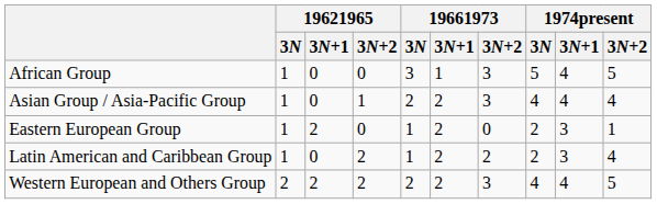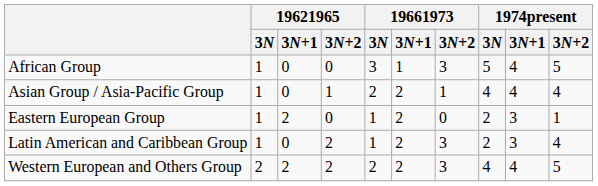 <table class="wikitable">
 <tr>
 <th rowspan='2'></th>
 <th colspan='3'>19621965</th>
 <th colspan='3'>19661973</th>
 <th colspan='3'>1974present</th>
 </tr>
 <tr>
 <th>3<em>N</em></th>
 <th>3<em>N</em>+1</th>
 <th>3<em>N</em>+2</th>
 <th>3<em>N</em></th>
 <th>3<em>N</em>+1</th>
 <th>3<em>N</em>+2</th>
 <th>3<em>N</em></th>
 <th>3<em>N</em>+1</th>
 <th>3<em>N</em>+2</th>
 </tr>
 <tr>
 <td>African Group</td>
 <td>1</td>
 <td>0</td>
 <td>0</td>
 <td>3</td>
 <td>1</td>
 <td>3</td>
 <td>5</td>
 <td>4</td>
 <td>5</td>
 </tr>
 <tr>
 <td>Asian Group / Asia-Pacific Group</td>
 <td>1</td>
 <td>0</td>
 <td>1</td>
 <td>2</td>
 <td>2</td>
-<td>3</td>
+<td>1</td>
 <td>4</td>
 <td>4</td>
 <td>4</td>
 </tr>
 <tr>
 <td>Eastern European Group</td>
 <td>1</td>
 <td>2</td>
 <td>0</td>
 <td>1</td>
 <td>2</td>
 <td>0</td>
 <td>2</td>
 <td>3</td>
 <td>1</td>
 </tr>
 <tr>
 <td>Latin American and Caribbean Group</td>
 <td>1</td>
 <td>0</td>
 <td>2</td>
 <td>1</td>
 <td>2</td>
-<td>2</td>
+<td>3</td>
 <td>2</td>
 <td>3</td>
 <td>4</td>
 </tr>
 <tr>
 <td>Western European and Others Group</td>
 <td>2</td>
 <td>2</td>
 <td>2</td>
 <td>2</td>
 <td>2</td>
 <td>3</td>
 <td>4</td>
 <td>4</td>
 <td>5</td>
 </tr>
 </table>
